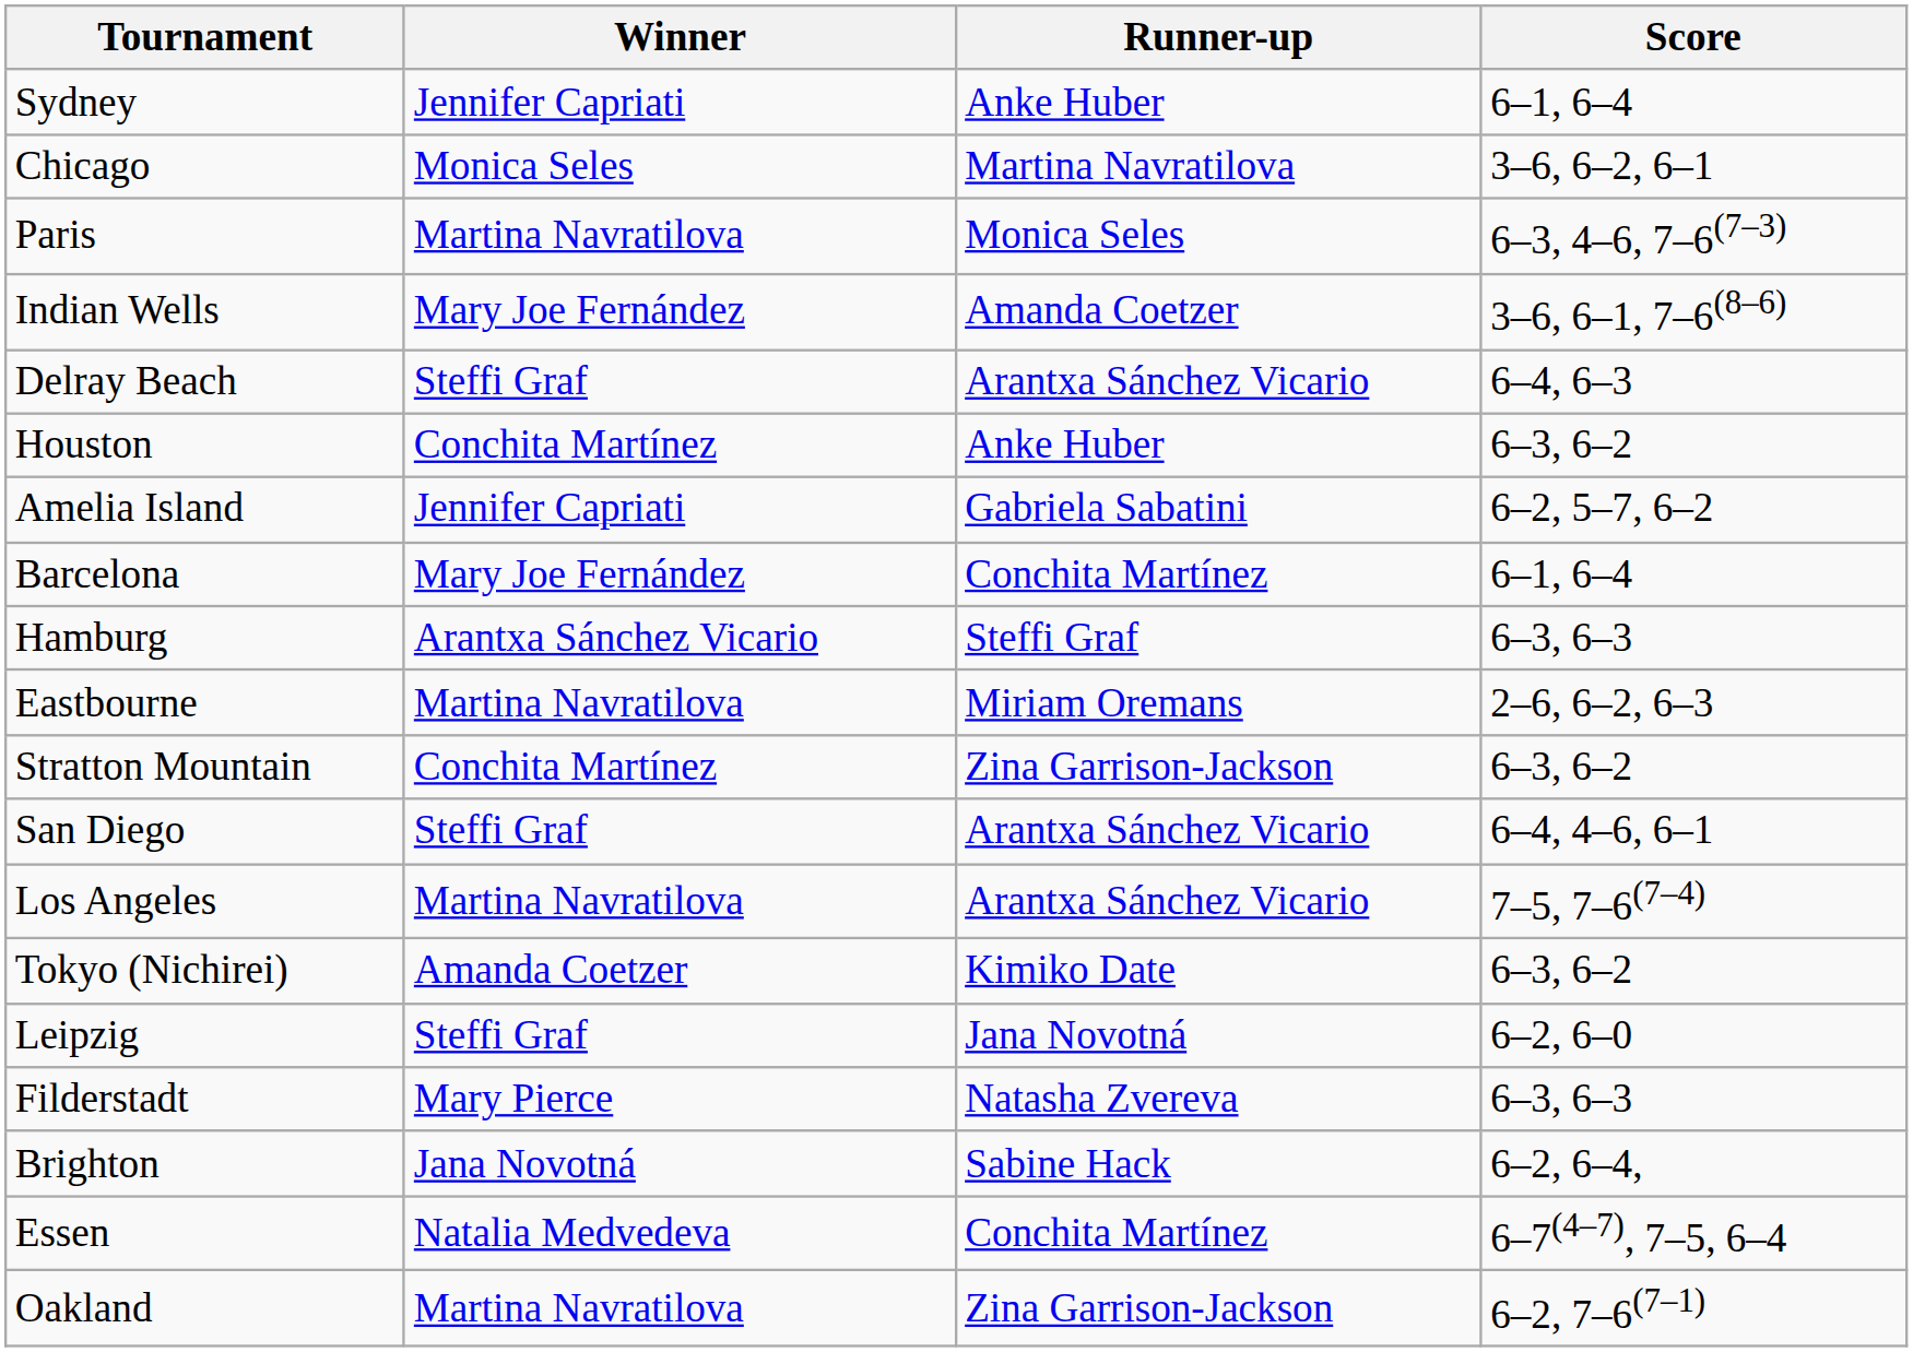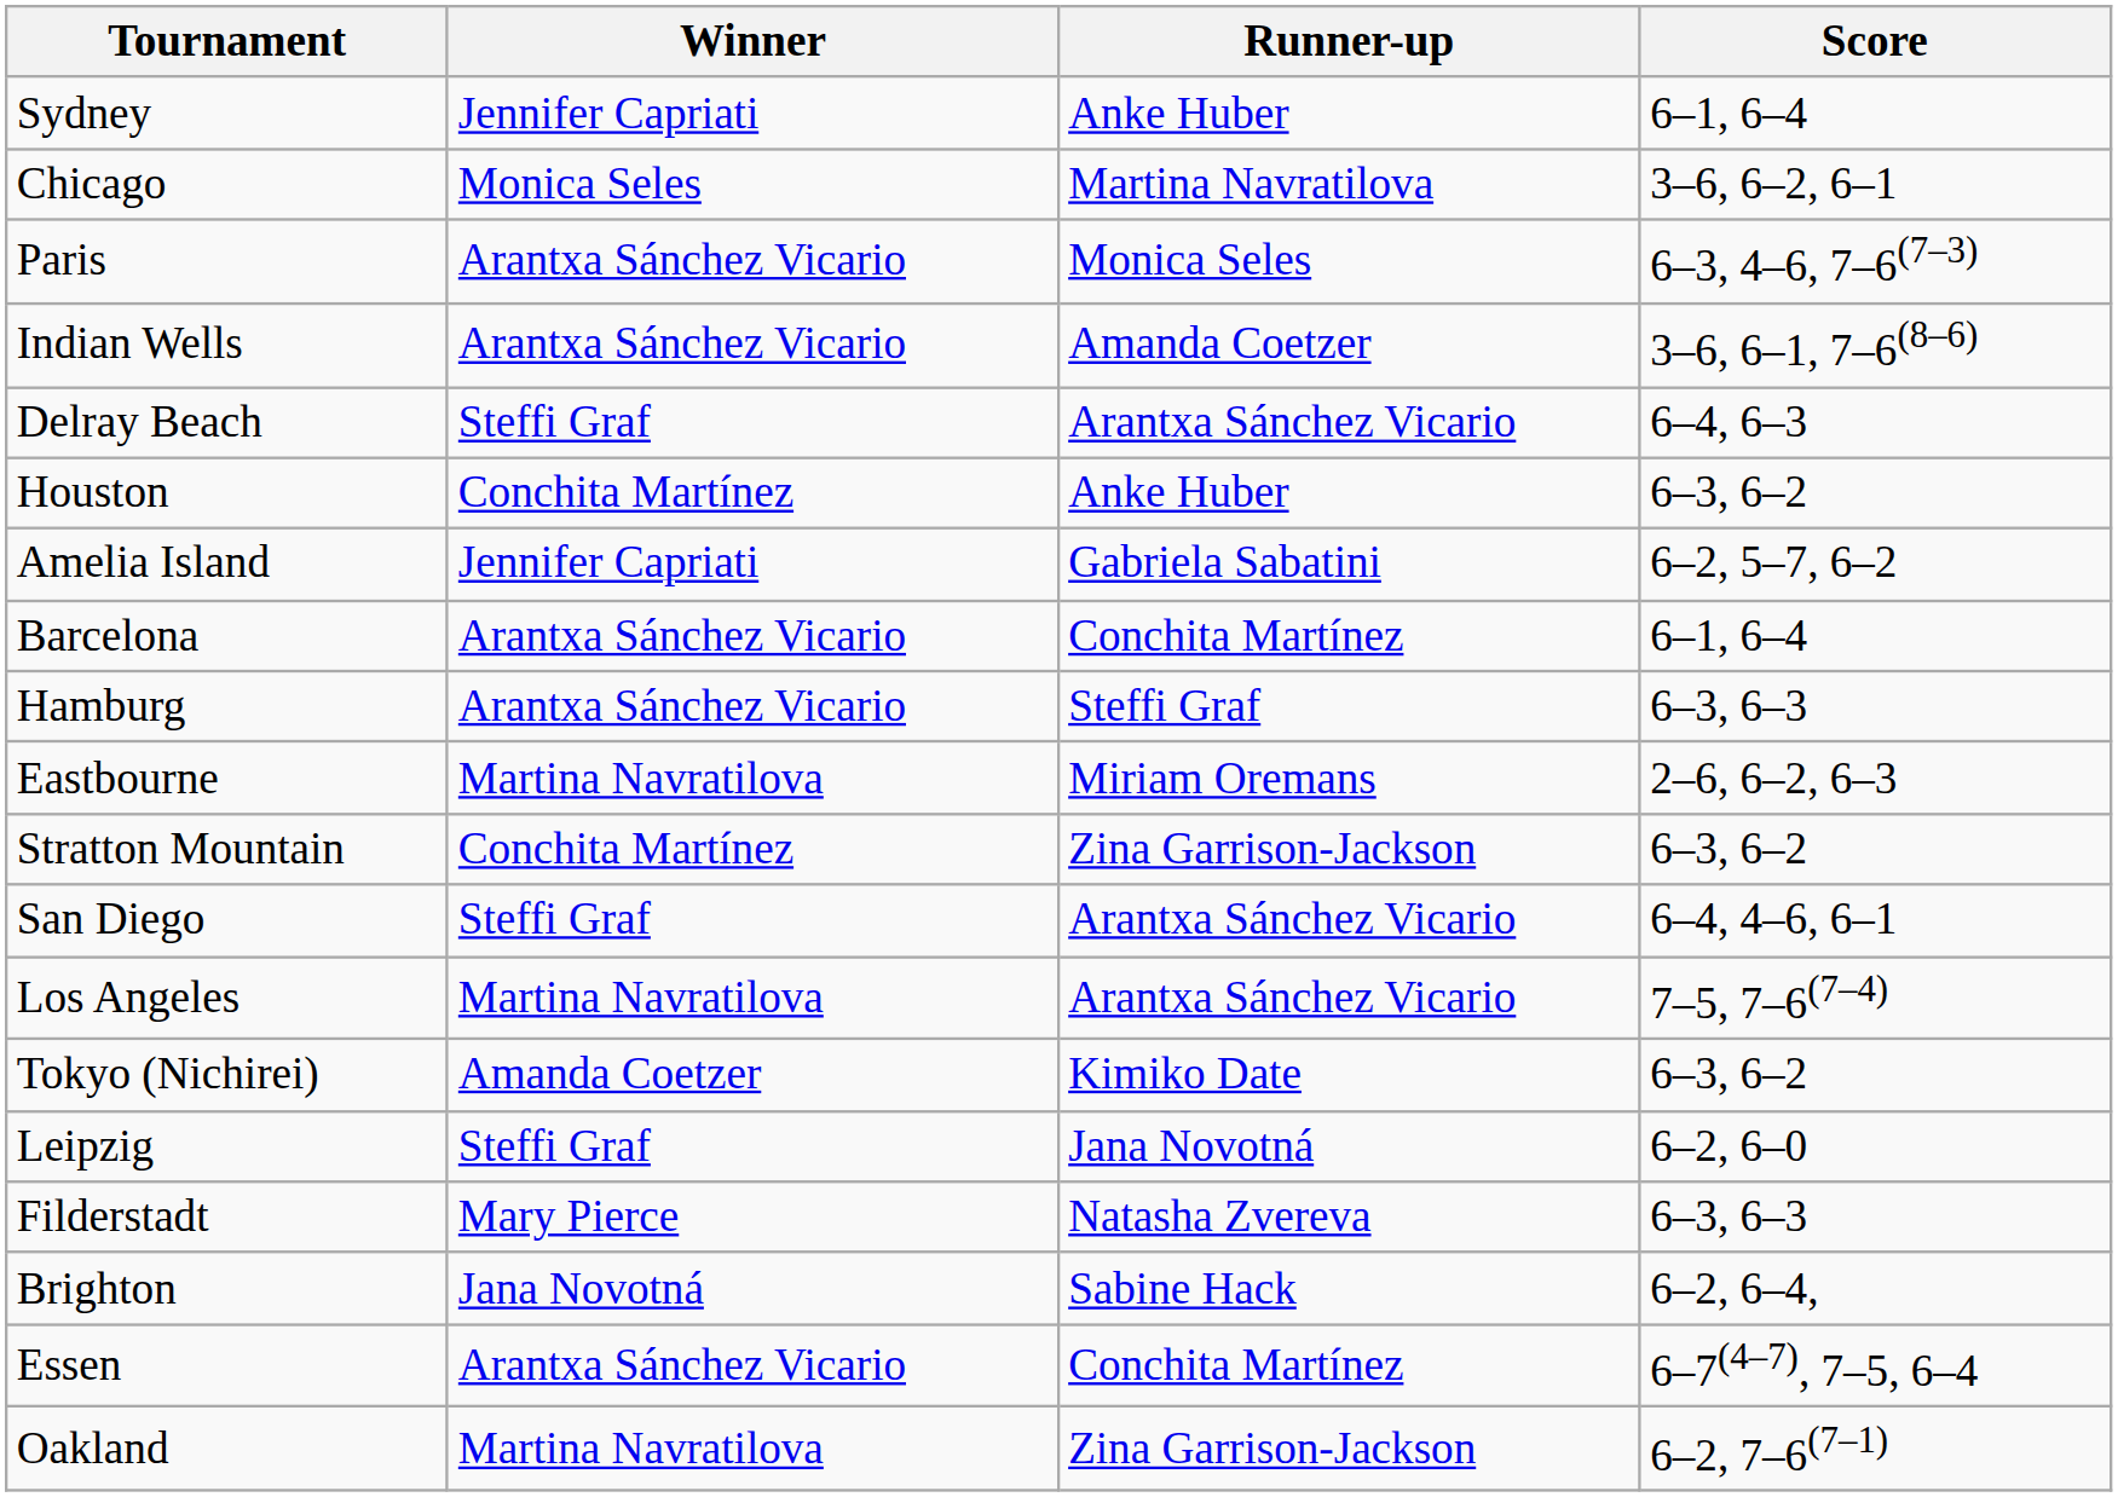 <table class="wikitable">
 <tr>
 <th width="150">Tournament</th>
 <th width="210">Winner</th>
 <th width="200">Runner-up</th>
 <th width="160">Score</th>
 </tr>
 <tr>
 <td>Sydney</td>
 <td> <a href='#'>Jennifer Capriati</a></td>
 <td> <a href='#'>Anke Huber</a></td>
 <td>6–1, 6–4</td>
 </tr>
 <tr>
 <td>Chicago</td>
 <td> <a href='#'>Monica Seles</a></td>
 <td> <a href='#'>Martina Navratilova</a></td>
 <td>3–6, 6–2, 6–1</td>
 </tr>
 <tr>
 <td>Paris</td>
-<td> <a href='#'>Martina Navratilova</a></td>
+<td> <a href='#'>Arantxa Sánchez Vicario</a></td>
 <td> <a href='#'>Monica Seles</a></td>
 <td>6–3, 4–6, 7–6<sup>(7–3)</sup></td>
 </tr>
 <tr>
 <td>Indian Wells</td>
-<td> <a href='#'>Mary Joe Fernández</a></td>
+<td> <a href='#'>Arantxa Sánchez Vicario</a></td>
 <td> <a href='#'>Amanda Coetzer</a></td>
 <td>3–6, 6–1, 7–6<sup>(8–6)</sup></td>
 </tr>
 <tr>
 <td>Delray Beach</td>
 <td> <a href='#'>Steffi Graf</a></td>
 <td> <a href='#'>Arantxa Sánchez Vicario</a></td>
 <td>6–4, 6–3</td>
 </tr>
 <tr>
 <td>Houston</td>
 <td> <a href='#'>Conchita Martínez</a></td>
 <td> <a href='#'>Anke Huber</a></td>
 <td>6–3, 6–2</td>
 </tr>
 <tr>
 <td>Amelia Island</td>
 <td> <a href='#'>Jennifer Capriati</a></td>
 <td> <a href='#'>Gabriela Sabatini</a></td>
 <td>6–2, 5–7, 6–2</td>
 </tr>
 <tr>
 <td>Barcelona</td>
-<td> <a href='#'>Mary Joe Fernández</a></td>
+<td> <a href='#'>Arantxa Sánchez Vicario</a></td>
 <td> <a href='#'>Conchita Martínez</a></td>
 <td>6–1, 6–4</td>
 </tr>
 <tr>
 <td>Hamburg</td>
 <td> <a href='#'>Arantxa Sánchez Vicario</a></td>
 <td> <a href='#'>Steffi Graf</a></td>
 <td>6–3, 6–3</td>
 </tr>
 <tr>
 <td>Eastbourne</td>
 <td> <a href='#'>Martina Navratilova</a></td>
 <td> <a href='#'>Miriam Oremans</a></td>
 <td>2–6, 6–2, 6–3</td>
 </tr>
 <tr>
 <td>Stratton Mountain</td>
 <td> <a href='#'>Conchita Martínez</a></td>
 <td> <a href='#'>Zina Garrison-Jackson</a></td>
 <td>6–3, 6–2</td>
 </tr>
 <tr>
 <td>San Diego</td>
 <td> <a href='#'>Steffi Graf</a></td>
 <td> <a href='#'>Arantxa Sánchez Vicario</a></td>
 <td>6–4, 4–6, 6–1</td>
 </tr>
 <tr>
 <td>Los Angeles</td>
 <td> <a href='#'>Martina Navratilova</a></td>
 <td> <a href='#'>Arantxa Sánchez Vicario</a></td>
 <td>7–5, 7–6<sup>(7–4)</sup></td>
 </tr>
 <tr>
 <td>Tokyo (Nichirei)</td>
 <td> <a href='#'>Amanda Coetzer</a></td>
 <td> <a href='#'>Kimiko Date</a></td>
 <td>6–3, 6–2</td>
 </tr>
 <tr>
 <td>Leipzig</td>
 <td> <a href='#'>Steffi Graf</a></td>
 <td> <a href='#'>Jana Novotná</a></td>
 <td>6–2, 6–0</td>
 </tr>
 <tr>
 <td>Filderstadt</td>
 <td> <a href='#'>Mary Pierce</a></td>
 <td> <a href='#'>Natasha Zvereva</a></td>
 <td>6–3, 6–3</td>
 </tr>
 <tr>
 <td>Brighton</td>
 <td> <a href='#'>Jana Novotná</a></td>
 <td> <a href='#'>Sabine Hack</a></td>
 <td>6–2, 6–4,</td>
 </tr>
 <tr>
 <td>Essen</td>
-<td> <a href='#'>Natalia Medvedeva</a></td>
+<td> <a href='#'>Arantxa Sánchez Vicario</a></td>
 <td> <a href='#'>Conchita Martínez</a></td>
 <td>6–7<sup>(4–7)</sup>, 7–5, 6–4</td>
 </tr>
 <tr>
 <td>Oakland</td>
 <td> <a href='#'>Martina Navratilova</a></td>
 <td> <a href='#'>Zina Garrison-Jackson</a></td>
 <td>6–2, 7–6<sup>(7–1)</sup></td>
 </tr>
 </table>
